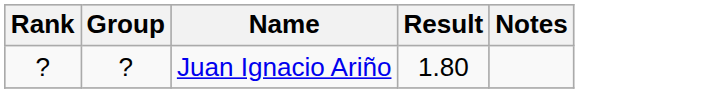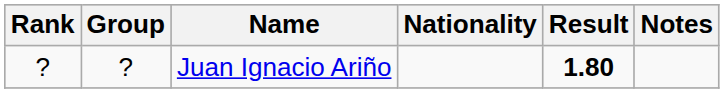 <table class="wikitable sortable" style="text-align:center">
 <tr>
 <th>Rank</th>
 <th>Group</th>
 <th>Name</th>
+<th>Nationality</th>
 <th>Result</th>
 <th>Notes</th>
 </tr>
 <tr>
 <td>?</td>
 <td>?</td>
 <td align=left><a href='#'>Juan Ignacio Ariño</a></td>
-<td>1.80</td>
+<td align=left></td>
+<td><strong>1.80</strong></td>
 <td></td>
 </tr>
 </table>
